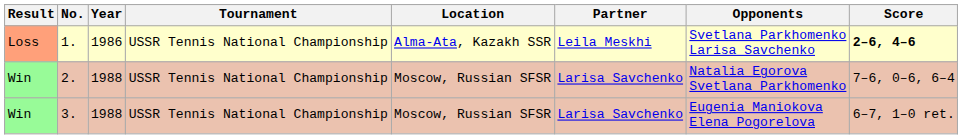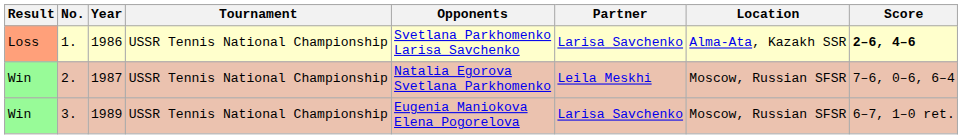 <table class="wikitable" style="font-size:95%">
 <tr>
 <th>Result</th>
 <th>No.</th>
 <th>Year</th>
 <th>Tournament</th>
+<th>Opponents</th>
+<th>Partner</th>
 <th>Location</th>
-<th>Partner</th>
-<th>Opponents</th>
 <th>Score</th>
 </tr>
 <tr bgcolor=#FFFFCC>
 <td style="background:#ffa07a;">Loss</td>
 <td>1.</td>
 <td>1986</td>
 <td>USSR Tennis National Championship</td>
+<td> <a href='#'>Svetlana Parkhomenko</a> <br>  <a href='#'>Larisa Savchenko</a></td>
+<td> <a href='#'>Larisa Savchenko</a></td>
 <td> <a href='#'>Alma-Ata</a>, Kazakh SSR</td>
-<td> <a href='#'>Leila Meskhi</a></td>
-<td> <a href='#'>Svetlana Parkhomenko</a> <br>  <a href='#'>Larisa Savchenko</a></td>
 <td><strong>2–6, 4–6</strong></td>
 </tr>
 <tr bgcolor=#EBC2AF>
 <td style="background:#98fb98;">Win</td>
 <td>2.</td>
-<td>1988</td>
+<td>1987</td>
 <td>USSR Tennis National Championship</td>
+<td> <a href='#'>Natalia Egorova</a> <br>  <a href='#'>Svetlana Parkhomenko</a></td>
+<td> <a href='#'>Leila Meskhi</a></td>
 <td> Moscow, Russian SFSR</td>
-<td> <a href='#'>Larisa Savchenko</a></td>
-<td> <a href='#'>Natalia Egorova</a> <br>  <a href='#'>Svetlana Parkhomenko</a></td>
 <td>7–6, 0–6, 6–4</td>
 </tr>
 <tr bgcolor=#EBC2AF>
 <td style="background:#98fb98;">Win</td>
 <td>3.</td>
-<td>1988</td>
+<td>1989</td>
 <td>USSR Tennis National Championship</td>
+<td> <a href='#'>Eugenia Maniokova</a> <br>  <a href='#'>Elena Pogorelova</a></td>
+<td> <a href='#'>Larisa Savchenko</a></td>
 <td> Moscow, Russian SFSR</td>
-<td> <a href='#'>Larisa Savchenko</a></td>
-<td> <a href='#'>Eugenia Maniokova</a> <br>  <a href='#'>Elena Pogorelova</a></td>
 <td>6–7, 1–0 ret.</td>
 </tr>
 </table>
